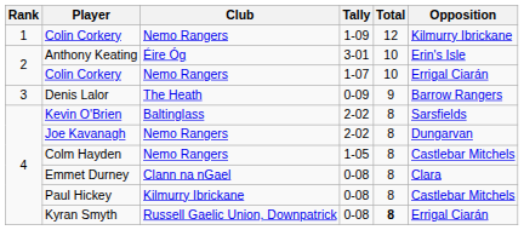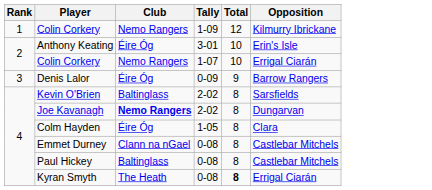 <table class="wikitable">
 <tr>
 <th>Rank</th>
 <th>Player</th>
 <th>Club</th>
 <th>Tally</th>
 <th>Total</th>
 <th>Opposition</th>
 </tr>
 <tr>
 <td rowspan="1" style="text-align:center;">1</td>
 <td><a href='#'>Colin Corkery</a></td>
 <td><a href='#'>Nemo Rangers</a></td>
 <td align=center>1-09</td>
 <td align=center>12</td>
 <td><a href='#'>Kilmurry Ibrickane</a></td>
 </tr>
 <tr>
 <td rowspan="2" style="text-align:center;">2</td>
 <td>Anthony Keating</td>
 <td><a href='#'>Éire Óg</a></td>
 <td align=center>3-01</td>
 <td align=center>10</td>
 <td><a href='#'>Erin's Isle</a></td>
 </tr>
 <tr>
 <td><a href='#'>Colin Corkery</a></td>
 <td><a href='#'>Nemo Rangers</a></td>
 <td align=center>1-07</td>
 <td align=center>10</td>
 <td><a href='#'>Errigal Ciarán</a></td>
 </tr>
 <tr>
 <td rowspan="1" style="text-align:center;">3</td>
 <td>Denis Lalor</td>
-<td><a href='#'>The Heath</a></td>
+<td><a href='#'>Éire Óg</a></td>
 <td align=center>0-09</td>
 <td align=center>9</td>
 <td><a href='#'>Barrow Rangers</a></td>
 </tr>
 <tr>
 <td rowspan="6" style="text-align:center;">4</td>
 <td><a href='#'>Kevin O'Brien</a></td>
 <td><a href='#'>Baltinglass</a></td>
 <td align=center>2-02</td>
 <td align=center>8</td>
 <td><a href='#'>Sarsfields</a></td>
 </tr>
 <tr>
 <td><a href='#'>Joe Kavanagh</a></td>
-<td><a href='#'>Nemo Rangers</a></td>
+<td><strong><a href='#'>Nemo Rangers</a></strong></td>
 <td align=center>2-02</td>
 <td align=center>8</td>
 <td><a href='#'>Dungarvan</a></td>
 </tr>
 <tr>
 <td>Colm Hayden</td>
-<td><a href='#'>Nemo Rangers</a></td>
+<td><a href='#'>Éire Óg</a></td>
 <td align=center>1-05</td>
 <td align=center>8</td>
-<td><a href='#'>Castlebar Mitchels</a></td>
+<td><a href='#'>Clara</a></td>
 </tr>
 <tr>
 <td>Emmet Durney</td>
 <td><a href='#'>Clann na nGael</a></td>
 <td align=center>0-08</td>
 <td align=center>8</td>
-<td><a href='#'>Clara</a></td>
+<td><a href='#'>Castlebar Mitchels</a></td>
 </tr>
 <tr>
 <td>Paul Hickey</td>
-<td><a href='#'>Kilmurry Ibrickane</a></td>
+<td><a href='#'>Baltinglass</a></td>
 <td align=center>0-08</td>
 <td align=center>8</td>
 <td><a href='#'>Castlebar Mitchels</a></td>
 </tr>
 <tr>
 <td>Kyran Smyth</td>
-<td><a href='#'>Russell Gaelic Union, Downpatrick</a></td>
+<td><a href='#'>The Heath</a></td>
 <td align=center>0-08</td>
 <td align=center><strong>8</strong></td>
 <td><a href='#'>Errigal Ciarán</a></td>
 </tr>
 </table>
